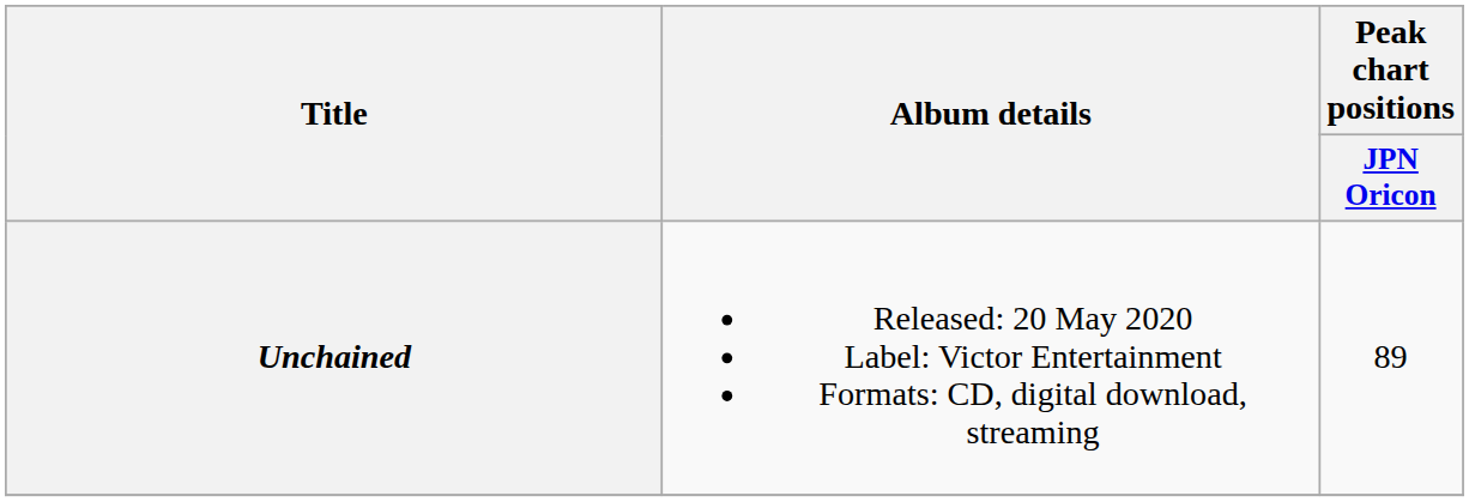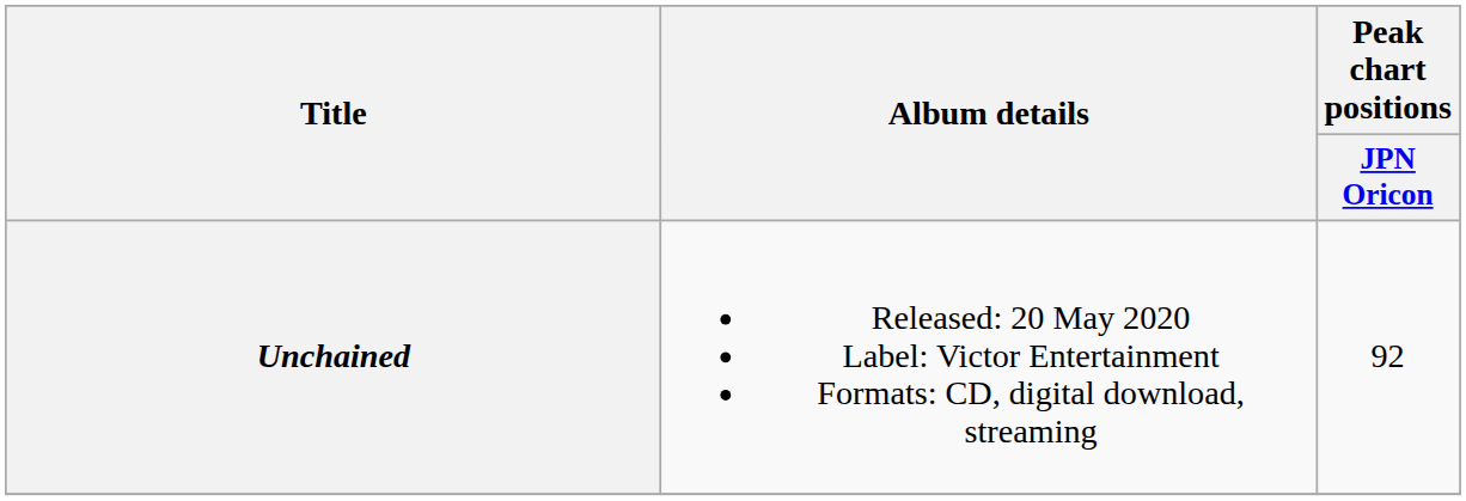 <table class="wikitable plainrowheaders" style="text-align:center;">
 <tr>
 <th scope="col" rowspan="2" style="width:19em;">Title</th>
 <th scope="col" rowspan="2" style="width:19em;">Album details</th>
 <th scope="col" colspan="1">Peak<br>chart<br>positions</th>
 </tr>
 <tr>
 <th scope="col" style="width:2.9em;font-size:90%;"><a href='#'>JPN<br>Oricon</a><br></th>
 </tr>
 <tr>
 <th scope="row"><em>Unchained</em></th>
 <td><br><ul><li>Released: 20 May 2020</li><li>Label: Victor Entertainment</li><li>Formats: CD, digital download, streaming</li></ul></td>
-<td>89</td>
+<td>92</td>
 </tr>
 <tr>
 </tr>
 </table>
